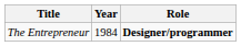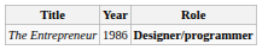 <table class="wikitable">
 <tr>
 <th>Title</th>
 <th>Year</th>
 <th>Role</th>
 </tr>
 <tr>
 <td><em>The Entrepreneur</em></td>
-<td>1984</td>
+<td>1986</td>
 <td><strong>Designer/programmer</strong></td>
 </tr>
 </table>
